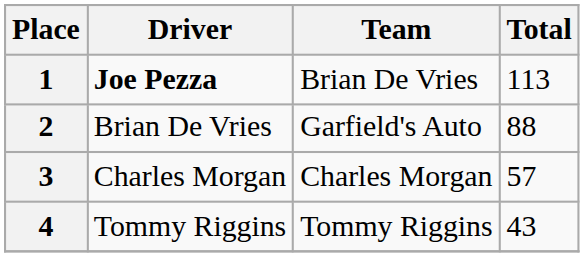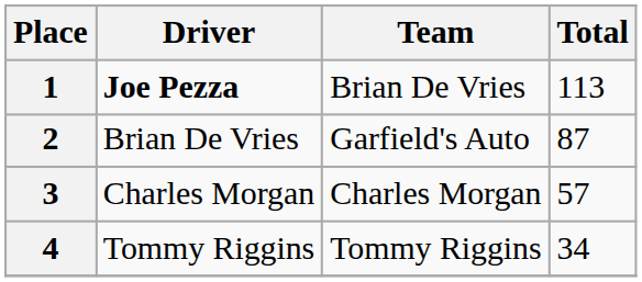 <table class="wikitable" style="font-size: 90%;">
 <tr>
 <th>Place</th>
 <th>Driver</th>
 <th>Team</th>
 <th>Total</th>
 </tr>
 <tr>
 <th>1</th>
 <td><strong> Joe Pezza</strong></td>
 <td>Brian De Vries</td>
 <td>113</td>
 </tr>
 <tr>
 <th>2</th>
 <td> Brian De Vries</td>
 <td>Garfield's Auto</td>
-<td>88</td>
+<td>87</td>
 </tr>
 <tr>
 <th>3</th>
 <td> Charles Morgan</td>
 <td>Charles Morgan</td>
 <td>57</td>
 </tr>
 <tr>
 <th>4</th>
 <td> Tommy Riggins</td>
 <td>Tommy Riggins</td>
-<td>43</td>
+<td>34</td>
 </tr>
 <tr>
 </tr>
 </table>
